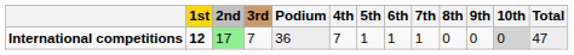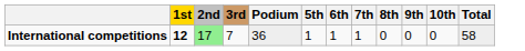 <table class="wikitable">
 <tr>
 <th></th>
 <th style="background: gold;">1st</th>
 <th style="background: silver;">2nd</th>
 <th style="background: #c96;">3rd</th>
 <th>Podium</th>
-<th>4th</th>
 <th>5th</th>
 <th>6th</th>
 <th>7th</th>
 <th>8th</th>
 <th>9th</th>
 <th>10th</th>
 <th>Total</th>
 </tr>
 <tr>
 <td><strong>International competitions</strong></td>
 <td><strong>12</strong></td>
 <td style="background: lightgreen;">17</td>
 <td>7</td>
 <td style="background: #EEEEEE;">36</td>
-<td>7</td>
 <td>1</td>
 <td>1</td>
 <td>1</td>
 <td>0</td>
 <td>0</td>
-<td style="background: lightgrey;">0</td>
-<td style="background: #EEEEEE;">47</td>
+<td>0</td>
+<td style="background: #EEEEEE;">58</td>
 </tr>
 </table>
